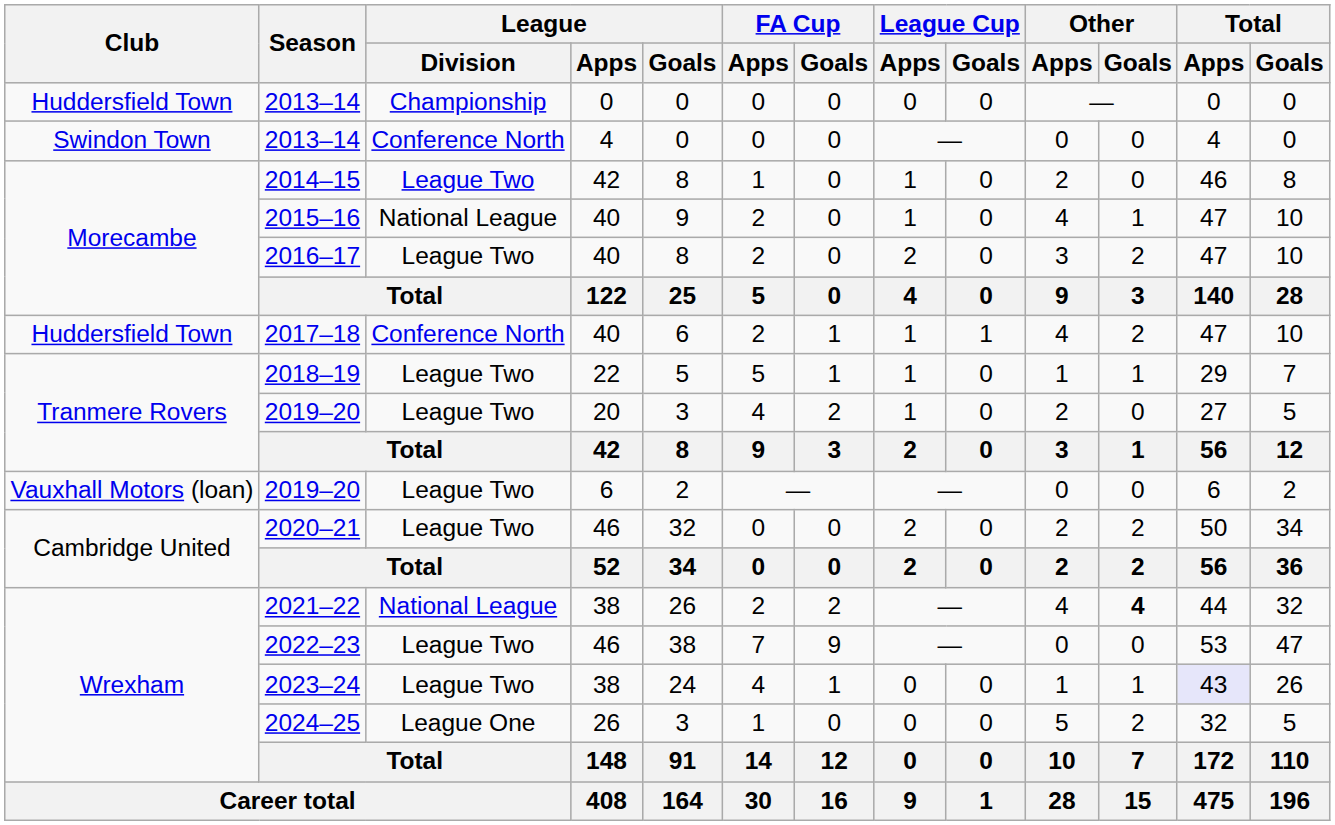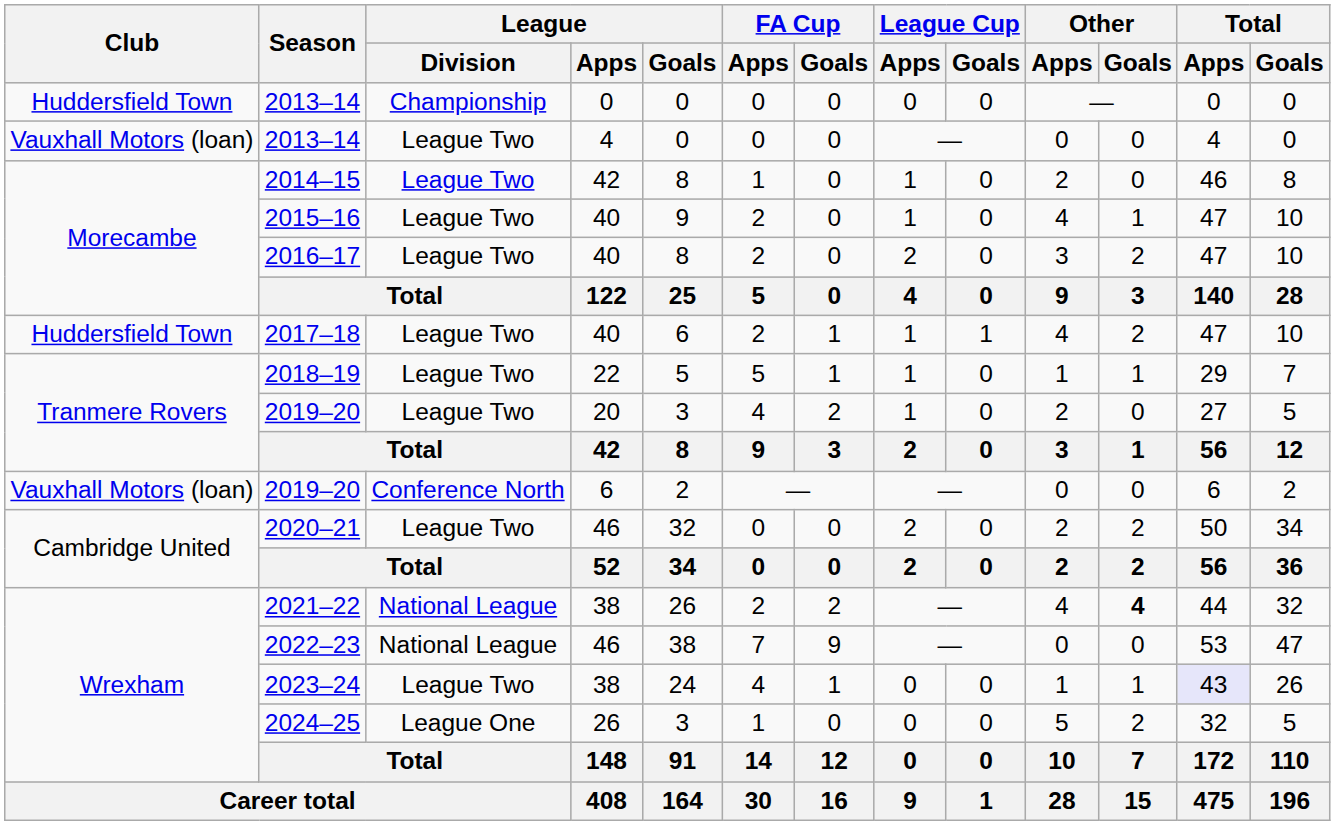 <table class=wikitable style="text-align:center">
 <tr>
 <th rowspan=2>Club</th>
 <th rowspan=2>Season</th>
 <th colspan=3>League</th>
 <th colspan=2><a href='#'>FA Cup</a></th>
 <th colspan=2><a href='#'>League Cup</a></th>
 <th colspan=2>Other</th>
 <th colspan=2>Total</th>
 </tr>
 <tr>
 <th>Division</th>
 <th>Apps</th>
 <th>Goals</th>
 <th>Apps</th>
 <th>Goals</th>
 <th>Apps</th>
 <th>Goals</th>
 <th>Apps</th>
 <th>Goals</th>
 <th>Apps</th>
 <th>Goals</th>
 </tr>
 <tr>
 <td><a href='#'>Huddersfield Town</a></td>
 <td><a href='#'>2013–14</a></td>
 <td><a href='#'>Championship</a></td>
 <td>0</td>
 <td>0</td>
 <td>0</td>
 <td>0</td>
 <td>0</td>
 <td>0</td>
 <td colspan="2">—</td>
 <td>0</td>
 <td>0</td>
 </tr>
 <tr>
-<td><a href='#'>Swindon Town</a></td>
+<td><a href='#'>Vauxhall Motors</a> (loan)</td>
 <td><a href='#'>2013–14</a></td>
-<td><a href='#'>Conference North</a></td>
+<td>League Two</td>
 <td>4</td>
 <td>0</td>
 <td>0</td>
 <td>0</td>
 <td colspan="2">—</td>
 <td>0</td>
 <td>0</td>
 <td>4</td>
 <td>0</td>
 </tr>
 <tr>
 <td rowspan=4><a href='#'>Morecambe</a></td>
 <td><a href='#'>2014–15</a></td>
 <td><a href='#'>League Two</a></td>
 <td>42</td>
 <td>8</td>
 <td>1</td>
 <td>0</td>
 <td>1</td>
 <td>0</td>
 <td>2</td>
 <td>0</td>
 <td>46</td>
 <td>8</td>
 </tr>
 <tr>
 <td><a href='#'>2015–16</a></td>
-<td>National League</td>
+<td>League Two</td>
 <td>40</td>
 <td>9</td>
 <td>2</td>
 <td>0</td>
 <td>1</td>
 <td>0</td>
 <td>4</td>
 <td>1</td>
 <td>47</td>
 <td>10</td>
 </tr>
 <tr>
 <td><a href='#'>2016–17</a></td>
 <td>League Two</td>
 <td>40</td>
 <td>8</td>
 <td>2</td>
 <td>0</td>
 <td>2</td>
 <td>0</td>
 <td>3</td>
 <td>2</td>
 <td>47</td>
 <td>10</td>
 </tr>
 <tr>
 <th colspan=2>Total</th>
 <th>122</th>
 <th>25</th>
 <th>5</th>
 <th>0</th>
 <th>4</th>
 <th>0</th>
 <th>9</th>
 <th>3</th>
 <th>140</th>
 <th>28</th>
 </tr>
 <tr>
 <td><a href='#'>Huddersfield Town</a></td>
 <td><a href='#'>2017–18</a></td>
-<td><a href='#'>Conference North</a></td>
+<td>League Two</td>
 <td>40</td>
 <td>6</td>
 <td>2</td>
 <td>1</td>
 <td>1</td>
 <td>1</td>
 <td>4</td>
 <td>2</td>
 <td>47</td>
 <td>10</td>
 </tr>
 <tr>
 <td rowspan="3"><a href='#'>Tranmere Rovers</a></td>
 <td><a href='#'>2018–19</a></td>
 <td>League Two</td>
 <td>22</td>
 <td>5</td>
 <td>5</td>
 <td>1</td>
 <td>1</td>
 <td>0</td>
 <td>1</td>
 <td>1</td>
 <td>29</td>
 <td>7</td>
 </tr>
 <tr>
 <td><a href='#'>2019–20</a></td>
 <td>League Two</td>
 <td>20</td>
 <td>3</td>
 <td>4</td>
 <td>2</td>
 <td>1</td>
 <td>0</td>
 <td>2</td>
 <td>0</td>
 <td>27</td>
 <td>5</td>
 </tr>
 <tr>
 <th colspan="2">Total</th>
 <th>42</th>
 <th>8</th>
 <th>9</th>
 <th>3</th>
 <th>2</th>
 <th>0</th>
 <th>3</th>
 <th>1</th>
 <th>56</th>
 <th>12</th>
 </tr>
 <tr>
 <td><a href='#'>Vauxhall Motors</a> (loan)</td>
 <td><a href='#'>2019–20</a></td>
-<td>League Two</td>
+<td><a href='#'>Conference North</a></td>
 <td>6</td>
 <td>2</td>
 <td colspan="2">—</td>
 <td colspan="2">—</td>
 <td>0</td>
 <td>0</td>
 <td>6</td>
 <td>2</td>
 </tr>
 <tr>
 <td rowspan="2">Cambridge United</td>
 <td><a href='#'>2020–21</a></td>
 <td>League Two</td>
 <td>46</td>
 <td>32</td>
 <td>0</td>
 <td>0</td>
 <td>2</td>
 <td>0</td>
 <td>2</td>
 <td>2</td>
 <td>50</td>
 <td>34</td>
 </tr>
 <tr>
 <th colspan="2">Total</th>
 <th>52</th>
 <th>34</th>
 <th>0</th>
 <th>0</th>
 <th>2</th>
 <th>0</th>
 <th>2</th>
 <th>2</th>
 <th>56</th>
 <th>36</th>
 </tr>
 <tr>
 <td rowspan="5"><a href='#'>Wrexham</a></td>
 <td><a href='#'>2021–22</a></td>
 <td><a href='#'>National League</a></td>
 <td>38</td>
 <td>26</td>
 <td>2</td>
 <td>2</td>
 <td colspan="2">—</td>
 <td>4</td>
 <td><strong>4</strong></td>
 <td>44</td>
 <td>32</td>
 </tr>
 <tr>
 <td><a href='#'>2022–23</a></td>
-<td>League Two</td>
+<td>National League</td>
 <td>46</td>
 <td>38</td>
 <td>7</td>
 <td>9</td>
 <td colspan="2">—</td>
 <td>0</td>
 <td>0</td>
 <td>53</td>
 <td>47</td>
 </tr>
 <tr>
 <td><a href='#'>2023–24</a></td>
 <td>League Two</td>
 <td>38</td>
 <td>24</td>
 <td>4</td>
 <td>1</td>
 <td>0</td>
 <td>0</td>
 <td>1</td>
 <td>1</td>
 <td style="background: lavender;">43</td>
 <td>26</td>
 </tr>
 <tr>
 <td><a href='#'>2024–25</a></td>
 <td>League One</td>
 <td>26</td>
 <td>3</td>
 <td>1</td>
 <td>0</td>
 <td>0</td>
 <td>0</td>
 <td>5</td>
 <td>2</td>
 <td>32</td>
 <td>5</td>
 </tr>
 <tr>
 <th colspan="2">Total</th>
 <th>148</th>
 <th>91</th>
 <th>14</th>
 <th>12</th>
 <th>0</th>
 <th>0</th>
 <th>10</th>
 <th>7</th>
 <th>172</th>
 <th>110</th>
 </tr>
 <tr>
 <th colspan="3">Career total</th>
 <th>408</th>
 <th>164</th>
 <th>30</th>
 <th>16</th>
 <th>9</th>
 <th>1</th>
 <th>28</th>
 <th>15</th>
 <th>475</th>
 <th>196</th>
 </tr>
 </table>
